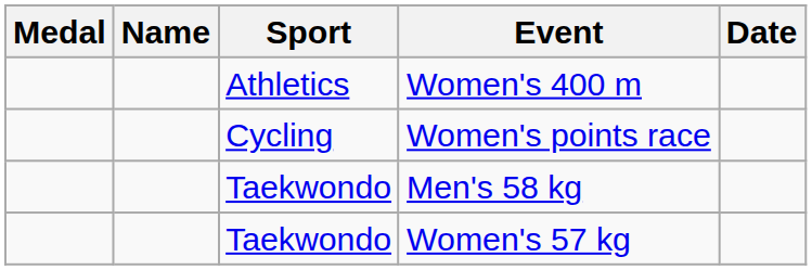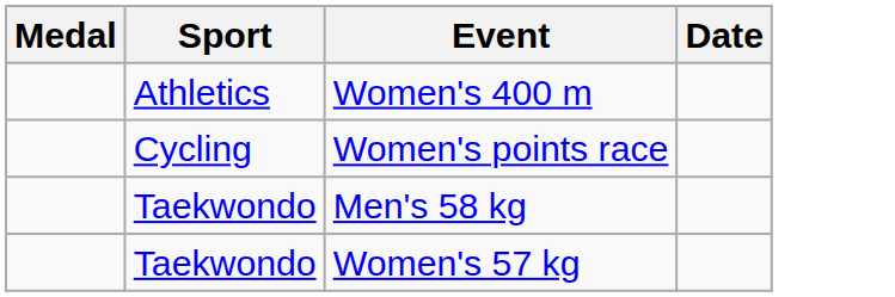 <table class="wikitable sortable" style="font-size:95%">
 <tr>
 <th>Medal</th>
-<th>Name</th>
 <th>Sport</th>
 <th>Event</th>
 <th>Date</th>
 </tr>
 <tr>
-<td></td>
 <td></td>
 <td><a href='#'>Athletics</a></td>
 <td><a href='#'>Women's 400 m</a></td>
 <td></td>
 </tr>
 <tr>
 <td></td>
-<td></td>
 <td><a href='#'>Cycling</a></td>
 <td><a href='#'>Women's points race</a></td>
 <td></td>
 </tr>
 <tr>
-<td></td>
 <td></td>
 <td><a href='#'>Taekwondo</a></td>
 <td><a href='#'>Men's 58 kg</a></td>
 <td></td>
 </tr>
 <tr>
 <td></td>
-<td></td>
 <td><a href='#'>Taekwondo</a></td>
 <td><a href='#'>Women's 57 kg</a></td>
 <td></td>
 </tr>
 </table>
